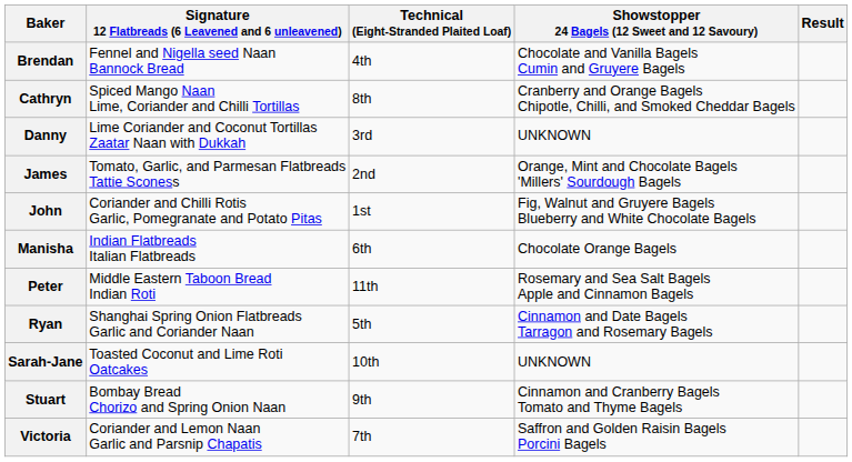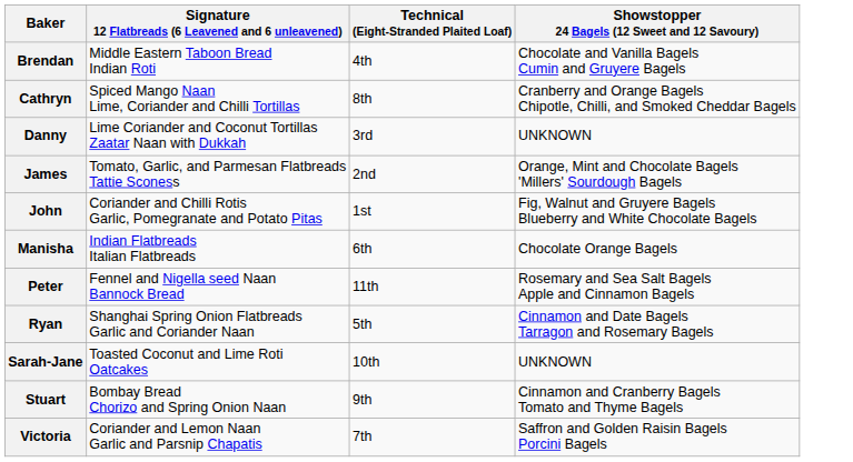 <table class="wikitable sortable col3center sticky-header">
 <tr>
 <th scope="col">Baker</th>
 <th scope="col" class="unsortable">Signature<br><small>12 <a href='#'>Flatbreads</a> (6 <a href='#'>Leavened</a> and 6 <a href='#'>unleavened</a>)</small></th>
 <th scope="col">Technical<br><small>(Eight-Stranded Plaited Loaf)</small></th>
 <th scope="col" class="unsortable">Showstopper<br><small>24 <a href='#'>Bagels</a> (12 Sweet and 12 Savoury)</small></th>
-<th scope="col">Result</th>
 </tr>
 <tr>
 <th scope="row">Brendan</th>
-<td>Fennel and <a href='#'>Nigella seed</a> Naan<br><a href='#'>Bannock Bread</a></td>
+<td>Middle Eastern <a href='#'>Taboon Bread</a><br>Indian <a href='#'>Roti</a></td>
 <td>4th</td>
 <td>Chocolate and Vanilla Bagels<br><a href='#'>Cumin</a> and <a href='#'>Gruyere</a> Bagels</td>
-<td></td>
 </tr>
 <tr>
 <th scope="row">Cathryn</th>
 <td>Spiced Mango <a href='#'>Naan</a><br>Lime, Coriander and Chilli <a href='#'>Tortillas</a></td>
 <td>8th</td>
 <td>Cranberry and Orange Bagels<br>Chipotle, Chilli, and Smoked Cheddar Bagels</td>
-<td></td>
 </tr>
 <tr>
 <th scope="row">Danny</th>
 <td>Lime Coriander and Coconut Tortillas<br><a href='#'>Zaatar</a> Naan with <a href='#'>Dukkah</a></td>
 <td>3rd</td>
 <td>UNKNOWN</td>
-<td></td>
 </tr>
 <tr>
 <th scope="row">James</th>
 <td>Tomato, Garlic, and Parmesan Flatbreads<br><a href='#'>Tattie Scones</a>s</td>
 <td>2nd</td>
 <td>Orange, Mint and Chocolate Bagels<br>'Millers' <a href='#'>Sourdough</a> Bagels</td>
-<td></td>
 </tr>
 <tr>
 <th scope="row">John</th>
 <td>Coriander and Chilli Rotis<br>Garlic, Pomegranate and Potato <a href='#'>Pitas</a></td>
 <td>1st</td>
 <td>Fig, Walnut and Gruyere Bagels<br>Blueberry and White Chocolate Bagels</td>
-<td></td>
 </tr>
 <tr>
 <th scope="row">Manisha</th>
 <td><a href='#'>Indian Flatbreads</a><br>Italian Flatbreads</td>
 <td>6th</td>
 <td>Chocolate Orange Bagels</td>
-<td></td>
 </tr>
 <tr>
 <th scope="row">Peter</th>
-<td>Middle Eastern <a href='#'>Taboon Bread</a><br>Indian <a href='#'>Roti</a></td>
+<td>Fennel and <a href='#'>Nigella seed</a> Naan<br><a href='#'>Bannock Bread</a></td>
 <td>11th</td>
 <td>Rosemary and Sea Salt Bagels<br>Apple and Cinnamon Bagels</td>
-<td></td>
 </tr>
 <tr>
 <th scope="row">Ryan</th>
 <td>Shanghai Spring Onion Flatbreads<br>Garlic and Coriander Naan</td>
 <td>5th</td>
 <td><a href='#'>Cinnamon</a> and Date Bagels<br><a href='#'>Tarragon</a> and Rosemary Bagels</td>
-<td></td>
 </tr>
 <tr>
 <th scope="row">Sarah-Jane</th>
 <td>Toasted Coconut and Lime Roti<br><a href='#'>Oatcakes</a></td>
 <td>10th</td>
 <td>UNKNOWN</td>
-<td></td>
 </tr>
 <tr>
 <th scope="row">Stuart</th>
 <td>Bombay Bread<br><a href='#'>Chorizo</a> and Spring Onion Naan</td>
 <td>9th</td>
 <td>Cinnamon and Cranberry Bagels<br>Tomato and Thyme Bagels</td>
-<td></td>
 </tr>
 <tr>
 <th scope="row">Victoria</th>
 <td>Coriander and Lemon Naan<br>Garlic and Parsnip <a href='#'>Chapatis</a></td>
 <td>7th</td>
 <td>Saffron and Golden Raisin Bagels<br><a href='#'>Porcini</a> Bagels</td>
-<td></td>
 </tr>
 </table>
